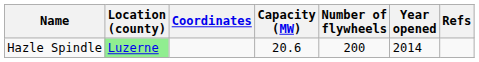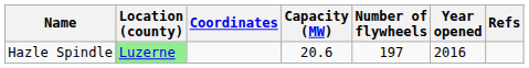 <table class="wikitable sortable">
 <tr>
 <th>Name</th>
 <th>Location<br>(county)</th>
 <th><a href='#'>Coordinates</a></th>
 <th>Capacity<br>(<a href='#'>MW</a>)</th>
 <th>Number of<br>flywheels</th>
 <th>Year<br>opened</th>
 <th>Refs</th>
 </tr>
 <tr>
 <td>Hazle Spindle</td>
 <td style="background: lightgreen;"><a href='#'>Luzerne</a></td>
 <td></td>
 <td align="center">20.6</td>
-<td align="center">200</td>
-<td>2014</td>
+<td align="center">197</td>
+<td>2016</td>
 <td></td>
 </tr>
 </table>
